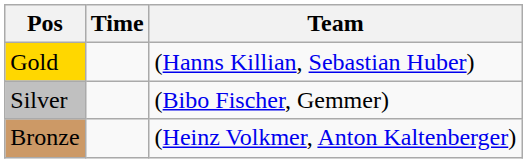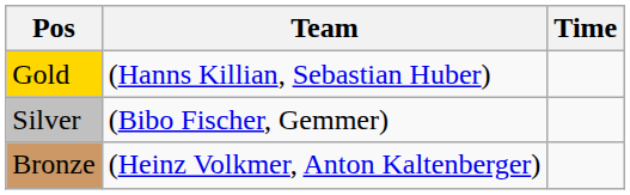 <table class="wikitable">
 <tr>
 <th>Pos</th>
+<th>Team</th>
 <th>Time</th>
-<th>Team</th>
 </tr>
 <tr>
 <td style="background:gold">Gold</td>
+<td> (<a href='#'>Hanns Killian</a>, <a href='#'>Sebastian Huber</a>)</td>
 <td></td>
-<td> (<a href='#'>Hanns Killian</a>, <a href='#'>Sebastian Huber</a>)</td>
 </tr>
 <tr>
 <td style="background:silver">Silver</td>
+<td> (<a href='#'>Bibo Fischer</a>, Gemmer)</td>
 <td></td>
-<td> (<a href='#'>Bibo Fischer</a>, Gemmer)</td>
 </tr>
 <tr>
 <td style="background:#cc9966">Bronze</td>
+<td> (<a href='#'>Heinz Volkmer</a>, <a href='#'>Anton Kaltenberger</a>)</td>
 <td></td>
-<td> (<a href='#'>Heinz Volkmer</a>, <a href='#'>Anton Kaltenberger</a>)</td>
 </tr>
 </table>
